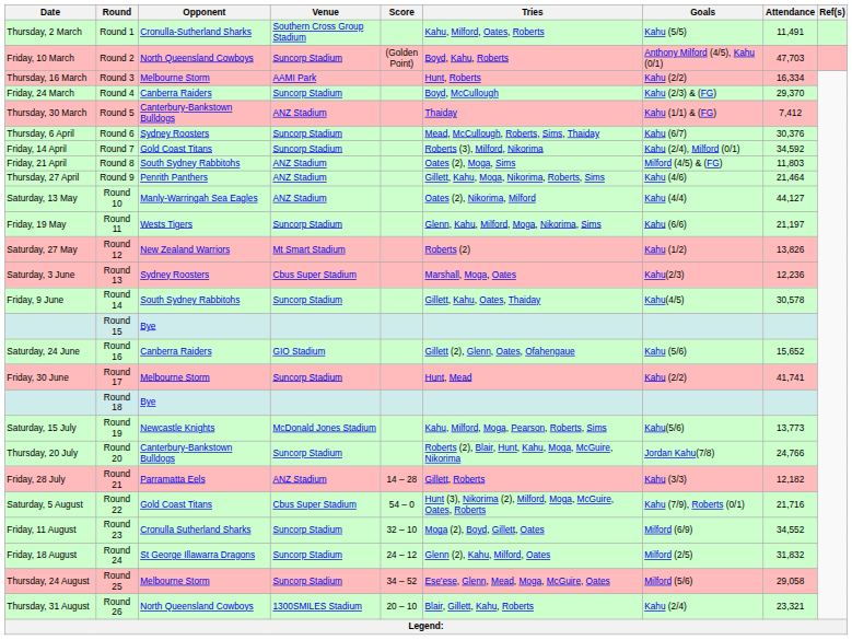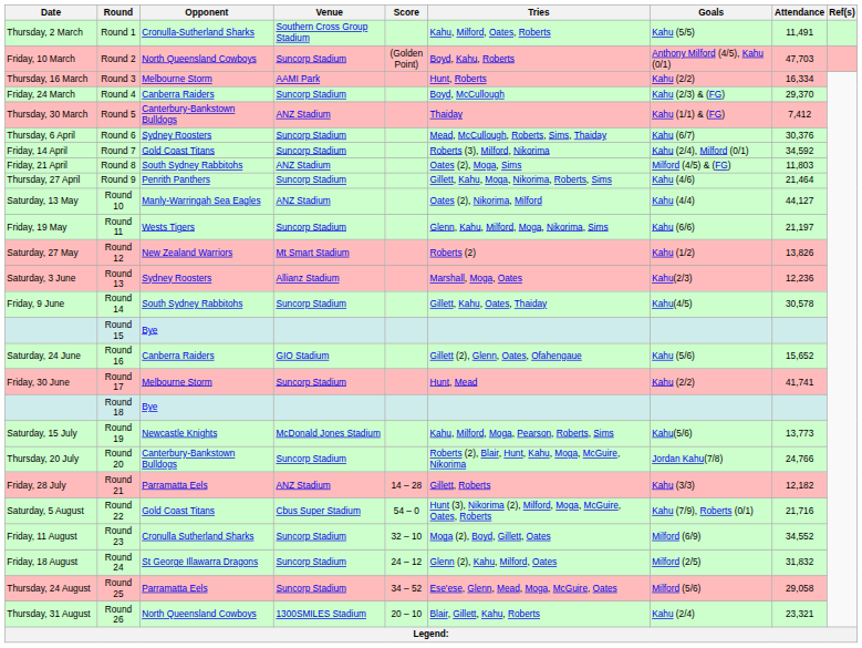 <table class="wikitable" style="font-size:75%;">
 <tr>
 <th width="115">Date</th>
 <th width="50">Round</th>
 <th width="170">Opponent</th>
 <th width="140">Venue</th>
 <th width="50">Score</th>
 <th width="285">Tries</th>
 <th width="155">Goals</th>
 <th width="60">Attendance</th>
 <th>Ref(s)</th>
 </tr>
 <tr bgcolor= #CCFFCC>
 <td>Thursday, 2 March</td>
 <td style="text-align:center;">Round 1</td>
 <td> <a href='#'>Cronulla-Sutherland Sharks</a></td>
 <td><a href='#'>Southern Cross Group Stadium</a></td>
 <td style="text-align:center;"></td>
 <td><a href='#'>Kahu</a>, <a href='#'>Milford</a>, <a href='#'>Oates</a>, <a href='#'>Roberts</a></td>
 <td><a href='#'>Kahu</a> (5/5)</td>
 <td style="text-align:center;">11,491</td>
 <td></td>
 </tr>
 <tr bgcolor= #FFBBBB>
 <td>Friday, 10 March</td>
 <td style="text-align:center;">Round 2</td>
 <td> <a href='#'>North Queensland Cowboys</a></td>
 <td><a href='#'>Suncorp Stadium</a></td>
 <td style="text-align:center;"> (Golden Point)</td>
 <td><a href='#'>Boyd</a>, <a href='#'>Kahu</a>, <a href='#'>Roberts</a></td>
 <td><a href='#'>Anthony Milford</a> (4/5), <a href='#'>Kahu</a> (0/1)</td>
 <td style="text-align:center;">47,703</td>
 <td></td>
 </tr>
 <tr bgcolor= #FFBBBB>
 <td>Thursday, 16 March</td>
 <td style="text-align:center;">Round 3</td>
 <td> <a href='#'>Melbourne Storm</a></td>
 <td><a href='#'>AAMI Park</a></td>
 <td style="text-align:center;"></td>
 <td><a href='#'>Hunt</a>, <a href='#'>Roberts</a></td>
 <td><a href='#'>Kahu</a> (2/2)</td>
 <td style="text-align:center;">16,334</td>
 </tr>
 <tr bgcolor= #CCFFCC>
 <td>Friday, 24 March</td>
 <td style="text-align:center;">Round 4</td>
 <td> <a href='#'>Canberra Raiders</a></td>
 <td><a href='#'>Suncorp Stadium</a></td>
 <td style="text-align:center;"></td>
 <td><a href='#'>Boyd</a>, <a href='#'>McCullough</a></td>
 <td><a href='#'>Kahu</a> (2/3) & (<a href='#'>FG</a>)</td>
 <td style="text-align:center;">29,370</td>
 </tr>
 <tr bgcolor= #FFBBBB>
 <td>Thursday, 30 March</td>
 <td style="text-align:center;">Round 5</td>
 <td> <a href='#'>Canterbury-Bankstown Bulldogs</a></td>
 <td><a href='#'>ANZ Stadium</a></td>
 <td style="text-align:center;"></td>
 <td><a href='#'>Thaiday</a></td>
 <td><a href='#'>Kahu</a> (1/1) & (<a href='#'>FG</a>)</td>
 <td style="text-align:center;">7,412</td>
 </tr>
 <tr bgcolor= #CCFFCC>
 <td>Thursday, 6 April</td>
 <td style="text-align:center;">Round 6</td>
 <td> <a href='#'>Sydney Roosters</a></td>
 <td><a href='#'>Suncorp Stadium</a></td>
 <td style="text-align:center;"></td>
 <td><a href='#'>Mead</a>, <a href='#'>McCullough</a>, <a href='#'>Roberts</a>, <a href='#'>Sims</a>, <a href='#'>Thaiday</a></td>
 <td><a href='#'>Kahu</a> (6/7)</td>
 <td style="text-align:center;">30,376</td>
 </tr>
 <tr bgcolor= #CCFFCC>
 <td>Friday, 14 April</td>
 <td style="text-align:center;">Round 7</td>
 <td> <a href='#'>Gold Coast Titans</a></td>
 <td><a href='#'>Suncorp Stadium</a></td>
 <td style="text-align:center;"></td>
 <td><a href='#'>Roberts</a> (3), <a href='#'>Milford</a>, <a href='#'>Nikorima</a></td>
 <td><a href='#'>Kahu</a> (2/4), <a href='#'>Milford</a> (0/1)</td>
 <td style="text-align:center;">34,592</td>
 </tr>
 <tr bgcolor= #CCFFCC>
 <td>Friday, 21 April</td>
 <td style="text-align:center;">Round 8</td>
 <td> <a href='#'>South Sydney Rabbitohs</a></td>
 <td><a href='#'>ANZ Stadium</a></td>
 <td style="text-align:center;"></td>
 <td><a href='#'>Oates</a> (2), <a href='#'>Moga</a>, <a href='#'>Sims</a></td>
 <td><a href='#'>Milford</a> (4/5) & (<a href='#'>FG</a>)</td>
 <td style="text-align:center;">11,803</td>
 </tr>
 <tr bgcolor= #CCFFCC>
 <td>Thursday, 27 April</td>
 <td style="text-align:center;">Round 9</td>
 <td> <a href='#'>Penrith Panthers</a></td>
-<td><a href='#'>ANZ Stadium</a></td>
+<td><a href='#'>Suncorp Stadium</a></td>
 <td style="text-align:center;"></td>
 <td><a href='#'>Gillett</a>, <a href='#'>Kahu</a>, <a href='#'>Moga</a>, <a href='#'>Nikorima</a>, <a href='#'>Roberts</a>, <a href='#'>Sims</a></td>
 <td><a href='#'>Kahu</a> (4/6)</td>
 <td style="text-align:center;">21,464</td>
 </tr>
 <tr bgcolor= #CCFFCC>
 <td>Saturday, 13 May</td>
 <td style="text-align:center;">Round 10</td>
 <td> <a href='#'>Manly-Warringah Sea Eagles</a></td>
 <td><a href='#'>ANZ Stadium</a></td>
 <td style="text-align:center;"></td>
 <td><a href='#'>Oates</a> (2), <a href='#'>Nikorima</a>, <a href='#'>Milford</a></td>
 <td><a href='#'>Kahu</a> (4/4)</td>
 <td style="text-align:center;">44,127</td>
 </tr>
 <tr bgcolor=#CCFFCC>
 <td>Friday, 19 May</td>
 <td style="text-align:center;">Round 11</td>
 <td> <a href='#'>Wests Tigers</a></td>
 <td><a href='#'>Suncorp Stadium</a></td>
 <td style="text-align:center;"></td>
 <td><a href='#'>Glenn</a>, <a href='#'>Kahu</a>, <a href='#'>Milford</a>, <a href='#'>Moga</a>, <a href='#'>Nikorima</a>, <a href='#'>Sims</a></td>
 <td><a href='#'>Kahu</a> (6/6)</td>
 <td style="text-align:center;">21,197</td>
 </tr>
 <tr bgcolor= #FFBBBB>
 <td>Saturday, 27 May</td>
 <td style="text-align:center;">Round 12</td>
 <td> <a href='#'>New Zealand Warriors</a></td>
 <td><a href='#'>Mt Smart Stadium</a></td>
 <td style="text-align:center;"></td>
 <td><a href='#'>Roberts</a> (2)</td>
 <td><a href='#'>Kahu</a> (1/2)</td>
 <td style="text-align:center;">13,826</td>
 </tr>
 <tr bgcolor=#FFBBBB>
 <td>Saturday, 3 June</td>
 <td style="text-align:center;">Round 13</td>
 <td> <a href='#'>Sydney Roosters</a></td>
-<td><a href='#'>Cbus Super Stadium</a></td>
+<td><a href='#'>Allianz Stadium</a></td>
 <td style="text-align:center;"></td>
 <td><a href='#'>Marshall</a>, <a href='#'>Moga</a>, <a href='#'>Oates</a></td>
 <td><a href='#'>Kahu</a>(2/3)</td>
 <td style="text-align:center;">12,236</td>
 </tr>
 <tr bgcolor=#CCFFCC>
 <td>Friday, 9 June</td>
 <td style="text-align:center;">Round 14</td>
 <td> <a href='#'>South Sydney Rabbitohs</a></td>
 <td><a href='#'>Suncorp Stadium</a></td>
 <td style="text-align:center;"></td>
 <td><a href='#'>Gillett</a>, <a href='#'>Kahu</a>, <a href='#'>Oates</a>, <a href='#'>Thaiday</a></td>
 <td><a href='#'>Kahu</a>(4/5)</td>
 <td style="text-align:center;">30,578</td>
 </tr>
 <tr bgcolor= #cfecec>
 <td></td>
 <td style="text-align:center;">Round 15</td>
 <td><a href='#'>Bye</a></td>
 <td></td>
 <td style="text-align:center;"></td>
 <td></td>
 <td></td>
 <td style="text-align:center;"></td>
 </tr>
 <tr bgcolor=#CCFFCC>
 <td>Saturday, 24 June</td>
 <td style="text-align:center;">Round 16</td>
 <td> <a href='#'>Canberra Raiders</a></td>
 <td><a href='#'>GIO Stadium</a></td>
 <td style="text-align:center;"></td>
 <td><a href='#'>Gillett</a> (2), <a href='#'>Glenn</a>, <a href='#'>Oates</a>, <a href='#'>Ofahengaue</a></td>
 <td><a href='#'>Kahu</a> (5/6)</td>
 <td style="text-align:center;">15,652</td>
 </tr>
 <tr bgcolor=#FFBBBB>
 <td>Friday, 30 June</td>
 <td style="text-align:center;">Round 17</td>
 <td> <a href='#'>Melbourne Storm</a></td>
 <td><a href='#'>Suncorp Stadium</a></td>
 <td style="text-align:center;"></td>
 <td><a href='#'>Hunt</a>, <a href='#'>Mead</a></td>
 <td><a href='#'>Kahu</a> (2/2)</td>
 <td style="text-align:center;">41,741</td>
 </tr>
 <tr bgcolor= #cfecec>
 <td></td>
 <td style="text-align:center;">Round 18</td>
 <td><a href='#'>Bye</a></td>
 <td></td>
 <td style="text-align:center;"></td>
 <td></td>
 <td></td>
 <td style="text-align:center;"></td>
 </tr>
 <tr bgcolor=#CCFFCC>
 <td>Saturday, 15 July</td>
 <td style="text-align:center;">Round 19</td>
 <td> <a href='#'>Newcastle Knights</a></td>
 <td><a href='#'>McDonald Jones Stadium</a></td>
 <td style="text-align:center;"></td>
 <td><a href='#'>Kahu</a>, <a href='#'>Milford</a>, <a href='#'>Moga</a>, <a href='#'>Pearson</a>, <a href='#'>Roberts</a>, <a href='#'>Sims</a></td>
 <td><a href='#'>Kahu</a>(5/6)</td>
 <td style="text-align:center;">13,773</td>
 </tr>
 <tr bgcolor=#CCFFCC>
 <td>Thursday, 20 July</td>
 <td style="text-align:center;">Round 20</td>
 <td> <a href='#'>Canterbury-Bankstown Bulldogs</a></td>
 <td><a href='#'>Suncorp Stadium</a></td>
 <td style="text-align:center;"></td>
 <td><a href='#'>Roberts</a> (2), <a href='#'>Blair</a>, <a href='#'>Hunt</a>, <a href='#'>Kahu</a>, <a href='#'>Moga</a>, <a href='#'>McGuire</a>, <a href='#'>Nikorima</a></td>
 <td><a href='#'>Jordan Kahu</a>(7/8)</td>
 <td style="text-align:center;">24,766</td>
 </tr>
 <tr bgcolor=#FFBBBB>
 <td>Friday, 28 July</td>
 <td style="text-align:center;">Round 21</td>
 <td> <a href='#'>Parramatta Eels</a></td>
 <td><a href='#'>ANZ Stadium</a></td>
 <td style="text-align:center;">14 – 28</td>
 <td><a href='#'>Gillett</a>, <a href='#'>Roberts</a></td>
 <td><a href='#'>Kahu</a> (3/3)</td>
 <td style="text-align:center;">12,182</td>
 </tr>
 <tr bgcolor=#CCFFCC>
 <td>Saturday, 5 August</td>
 <td style="text-align:center;">Round 22</td>
 <td> <a href='#'>Gold Coast Titans</a></td>
 <td><a href='#'>Cbus Super Stadium</a></td>
 <td style="text-align:center;">54 – 0</td>
 <td><a href='#'>Hunt</a> (3), <a href='#'>Nikorima</a> (2), <a href='#'>Milford</a>, <a href='#'>Moga</a>, <a href='#'>McGuire</a>, <a href='#'>Oates</a>, <a href='#'>Roberts</a></td>
 <td><a href='#'>Kahu</a> (7/9), <a href='#'>Roberts</a> (0/1)</td>
 <td style="text-align:center;">21,716</td>
 </tr>
 <tr bgcolor=#CCFFCC>
 <td>Friday, 11 August</td>
 <td style="text-align:center;">Round 23</td>
 <td> <a href='#'>Cronulla Sutherland Sharks</a></td>
 <td><a href='#'>Suncorp Stadium</a></td>
 <td style="text-align:center;">32 – 10</td>
 <td><a href='#'>Moga</a> (2), <a href='#'>Boyd</a>, <a href='#'>Gillett</a>, <a href='#'>Oates</a></td>
 <td><a href='#'>Milford</a> (6/9)</td>
 <td style="text-align:center;">34,552</td>
 </tr>
 <tr bgcolor=#CCFFCC>
 <td>Friday, 18 August</td>
 <td style="text-align:center;">Round 24</td>
 <td> <a href='#'>St George Illawarra Dragons</a></td>
 <td><a href='#'>Suncorp Stadium</a></td>
 <td style="text-align:center;">24 – 12</td>
 <td><a href='#'>Glenn</a> (2), <a href='#'>Kahu</a>, <a href='#'>Milford</a>, <a href='#'>Oates</a></td>
 <td><a href='#'>Milford</a> (2/5)</td>
 <td style="text-align:center;">31,832</td>
 </tr>
 <tr bgcolor=#FFBBBB>
 <td>Thursday, 24 August</td>
 <td style="text-align:center;">Round 25</td>
-<td> <a href='#'>Melbourne Storm</a></td>
+<td> <a href='#'>Parramatta Eels</a></td>
 <td><a href='#'>Suncorp Stadium</a></td>
 <td style="text-align:center;">34 – 52</td>
 <td><a href='#'>Ese'ese</a>, <a href='#'>Glenn</a>, <a href='#'>Mead</a>, <a href='#'>Moga</a>, <a href='#'>McGuire</a>, <a href='#'>Oates</a></td>
 <td><a href='#'>Milford</a> (5/6)</td>
 <td style="text-align:center;">29,058</td>
 </tr>
 <tr bgcolor=#CCFFCC>
 <td>Thursday, 31 August</td>
 <td style="text-align:center;">Round 26</td>
 <td> <a href='#'>North Queensland Cowboys</a></td>
 <td><a href='#'>1300SMILES Stadium</a></td>
 <td style="text-align:center;">20 – 10</td>
 <td><a href='#'>Blair</a>, <a href='#'>Gillett</a>, <a href='#'>Kahu</a>, <a href='#'>Roberts</a></td>
 <td><a href='#'>Kahu</a> (2/4)</td>
 <td style="text-align:center;">23,321</td>
 </tr>
 <tr>
 <th colspan="11"><strong>Legend</strong>:    </th>
 </tr>
 </table>
